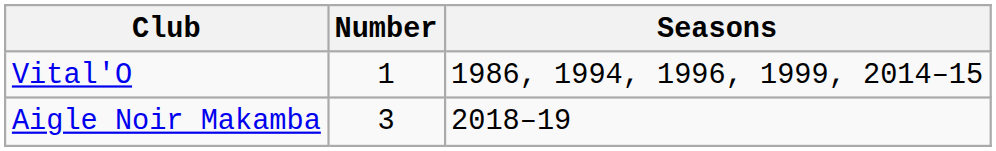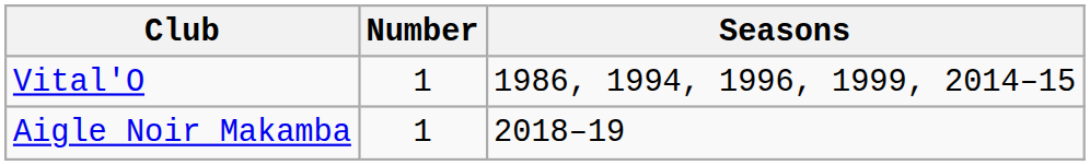 <table class="wikitable sortable">
 <tr>
 <th>Club</th>
 <th>Number</th>
 <th>Seasons</th>
 </tr>
 <tr>
 <td><a href='#'>Vital'O</a></td>
 <td style="text-align:center">1</td>
 <td>1986, 1994, 1996, 1999, 2014–15</td>
 </tr>
 <tr>
 <td><a href='#'>Aigle Noir Makamba</a></td>
-<td style="text-align:center">3</td>
+<td style="text-align:center">1</td>
 <td>2018–19</td>
 </tr>
 </table>
